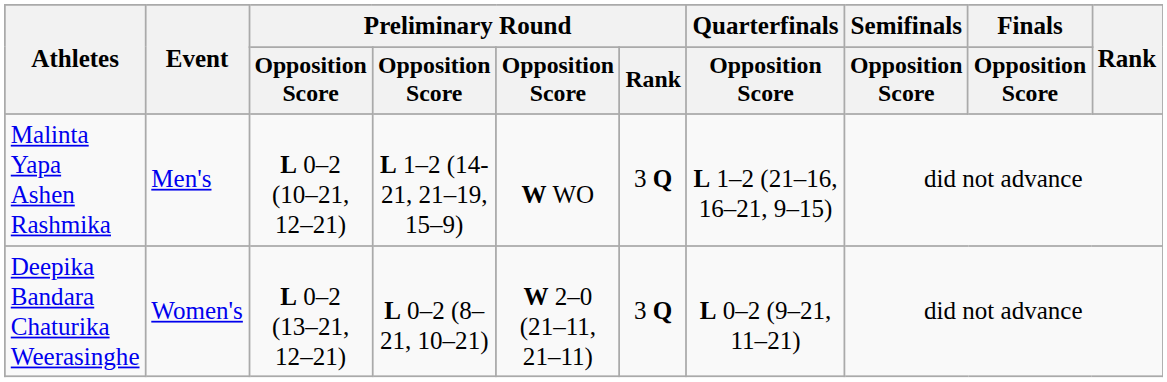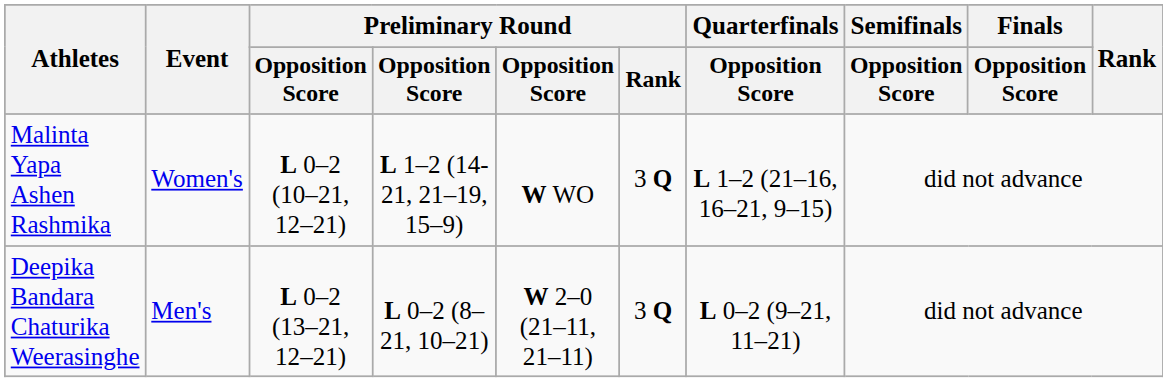 <table class=wikitable style=font-size:89%;text-align:center>
 <tr>
 <th rowspan=2>Athletes</th>
 <th rowspan=2>Event</th>
 <th colspan=4>Preliminary Round</th>
 <th>Quarterfinals</th>
 <th>Semifinals</th>
 <th>Finals</th>
 <th rowspan=2>Rank</th>
 </tr>
 <tr style=font-size:95%>
 <th>Opposition<br>Score</th>
 <th>Opposition<br>Score</th>
 <th>Opposition<br>Score</th>
 <th>Rank</th>
 <th>Opposition<br>Score</th>
 <th>Opposition<br>Score</th>
 <th>Opposition<br>Score</th>
 </tr>
 <tr align=center>
 <td align=left><a href='#'>Malinta Yapa</a><br><a href='#'>Ashen Rashmika</a></td>
-<td align=left><a href='#'>Men's</a></td>
+<td align=left><a href='#'>Women's</a></td>
 <td><br><strong>L</strong> 0–2 (10–21, 12–21)</td>
 <td><br><strong>L</strong> 1–2 (14-21, 21–19, 15–9)</td>
 <td><br><strong>W</strong> WO</td>
 <td>3 <strong>Q</strong></td>
 <td><br><strong>L</strong> 1–2 (21–16, 16–21, 9–15)</td>
 <td colspan=3>did not advance</td>
 </tr>
 <tr align=center>
 <td align=left><a href='#'>Deepika Bandara</a><br><a href='#'>Chaturika Weerasinghe</a></td>
-<td align=left><a href='#'>Women's</a></td>
+<td align=left><a href='#'>Men's</a></td>
 <td><br><strong>L</strong> 0–2 (13–21, 12–21)</td>
 <td><br><strong>L</strong> 0–2 (8–21, 10–21)</td>
 <td><br><strong>W</strong> 2–0 (21–11, 21–11)</td>
 <td>3 <strong>Q</strong></td>
 <td><br><strong>L</strong> 0–2 (9–21, 11–21)</td>
 <td colspan=3>did not advance</td>
 </tr>
 </table>
